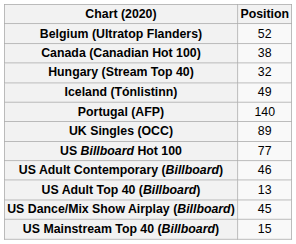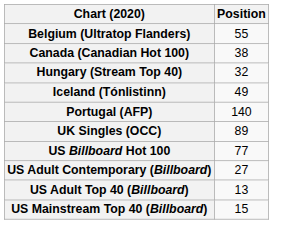 <table class="wikitable sortable plainrowheaders" style="text-align:center">
 <tr>
 <th scope="col">Chart (2020)</th>
 <th scope="col">Position</th>
 </tr>
 <tr>
 <th scope="row">Belgium (Ultratop Flanders)</th>
-<td>52</td>
+<td>55</td>
 </tr>
 <tr>
 <th scope="row">Canada (Canadian Hot 100)</th>
 <td>38</td>
 </tr>
 <tr>
 <th scope="row">Hungary (Stream Top 40)</th>
 <td>32</td>
 </tr>
 <tr>
 <th scope="row">Iceland (Tónlistinn)</th>
 <td>49</td>
 </tr>
 <tr>
 <th scope="row">Portugal (AFP)</th>
 <td>140</td>
 </tr>
 <tr>
 <th scope="row">UK Singles (OCC)</th>
 <td>89</td>
 </tr>
 <tr>
 <th scope="row">US <em>Billboard</em> Hot 100</th>
 <td>77</td>
 </tr>
 <tr>
 <th scope="row">US Adult Contemporary (<em>Billboard</em>)</th>
-<td>46</td>
+<td>27</td>
 </tr>
 <tr>
 <th scope="row">US Adult Top 40 (<em>Billboard</em>)</th>
 <td>13</td>
 </tr>
 <tr>
-<th scope="row">US Dance/Mix Show Airplay (<em>Billboard</em>)</th>
-<td>45</td>
-</tr>
-<tr>
 <th scope="row">US Mainstream Top 40 (<em>Billboard</em>)</th>
 <td>15</td>
 </tr>
 </table>
